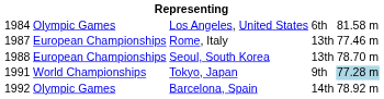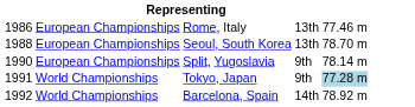 <table>
 <tr>
 <th colspan="5">Representing </th>
 </tr>
 <tr>
-<td>1984</td>
-<td><a href='#'>Olympic Games</a></td>
-<td><a href='#'>Los Angeles</a>, <a href='#'>United States</a></td>
-<td>6th</td>
-<td>81.58 m</td>
-</tr>
-<tr>
-<td>1987</td>
+<td>1986</td>
 <td><a href='#'>European Championships</a></td>
 <td><a href='#'>Rome</a>, Italy</td>
 <td>13th</td>
 <td>77.46 m</td>
 </tr>
 <tr>
 <td>1988</td>
 <td><a href='#'>European Championships</a></td>
 <td><a href='#'>Seoul, South Korea</a></td>
 <td>13th</td>
 <td>78.70 m</td>
 </tr>
 <tr>
+<td>1990</td>
+<td><a href='#'>European Championships</a></td>
+<td><a href='#'>Split</a>, <a href='#'>Yugoslavia</a></td>
+<td>9th</td>
+<td>78.14 m</td>
+</tr>
+<tr>
 <td>1991</td>
 <td><a href='#'>World Championships</a></td>
 <td><a href='#'>Tokyo, Japan</a></td>
 <td>9th</td>
 <td style="background: lightblue;">77.28 m</td>
 </tr>
 <tr>
 <td>1992</td>
-<td><a href='#'>Olympic Games</a></td>
+<td><a href='#'>World Championships</a></td>
 <td><a href='#'>Barcelona, Spain</a></td>
 <td>14th</td>
 <td>78.92 m</td>
 </tr>
 </table>
